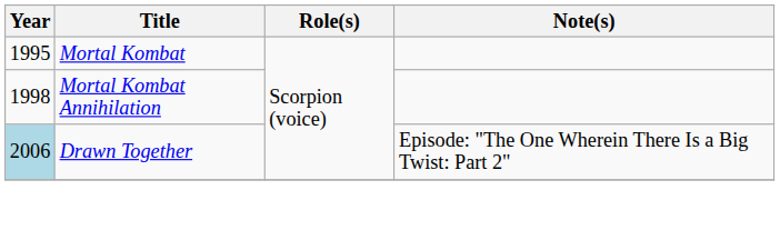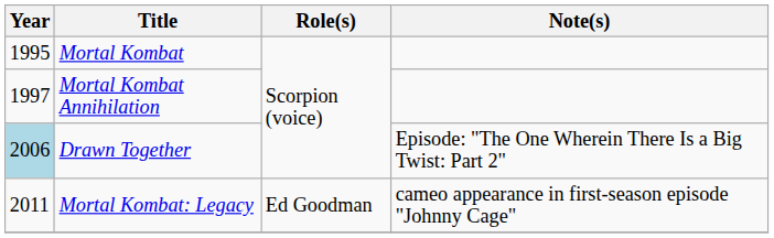 <table class="wikitable sortable">
 <tr>
 <th>Year</th>
 <th>Title</th>
 <th>Role(s)</th>
 <th>Note(s)</th>
 </tr>
 <tr>
 <td>1995</td>
 <td><em><a href='#'>Mortal Kombat</a></em></td>
 <td rowspan=3>Scorpion (voice)</td>
 <td></td>
 </tr>
 <tr>
-<td>1998</td>
+<td>1997</td>
 <td><em><a href='#'>Mortal Kombat Annihilation</a></em></td>
 <td></td>
 </tr>
 <tr>
 <td style="background: lightblue;">2006</td>
 <td><em><a href='#'>Drawn Together</a></em></td>
 <td>Episode: "The One Wherein There Is a Big Twist: Part 2"</td>
 </tr>
 <tr>
+<td>2011</td>
+<td><em><a href='#'>Mortal Kombat: Legacy</a></em></td>
+<td>Ed Goodman</td>
+<td>cameo appearance in first-season episode "Johnny Cage"</td>
+</tr>
+<tr>
 </tr>
 </table>
